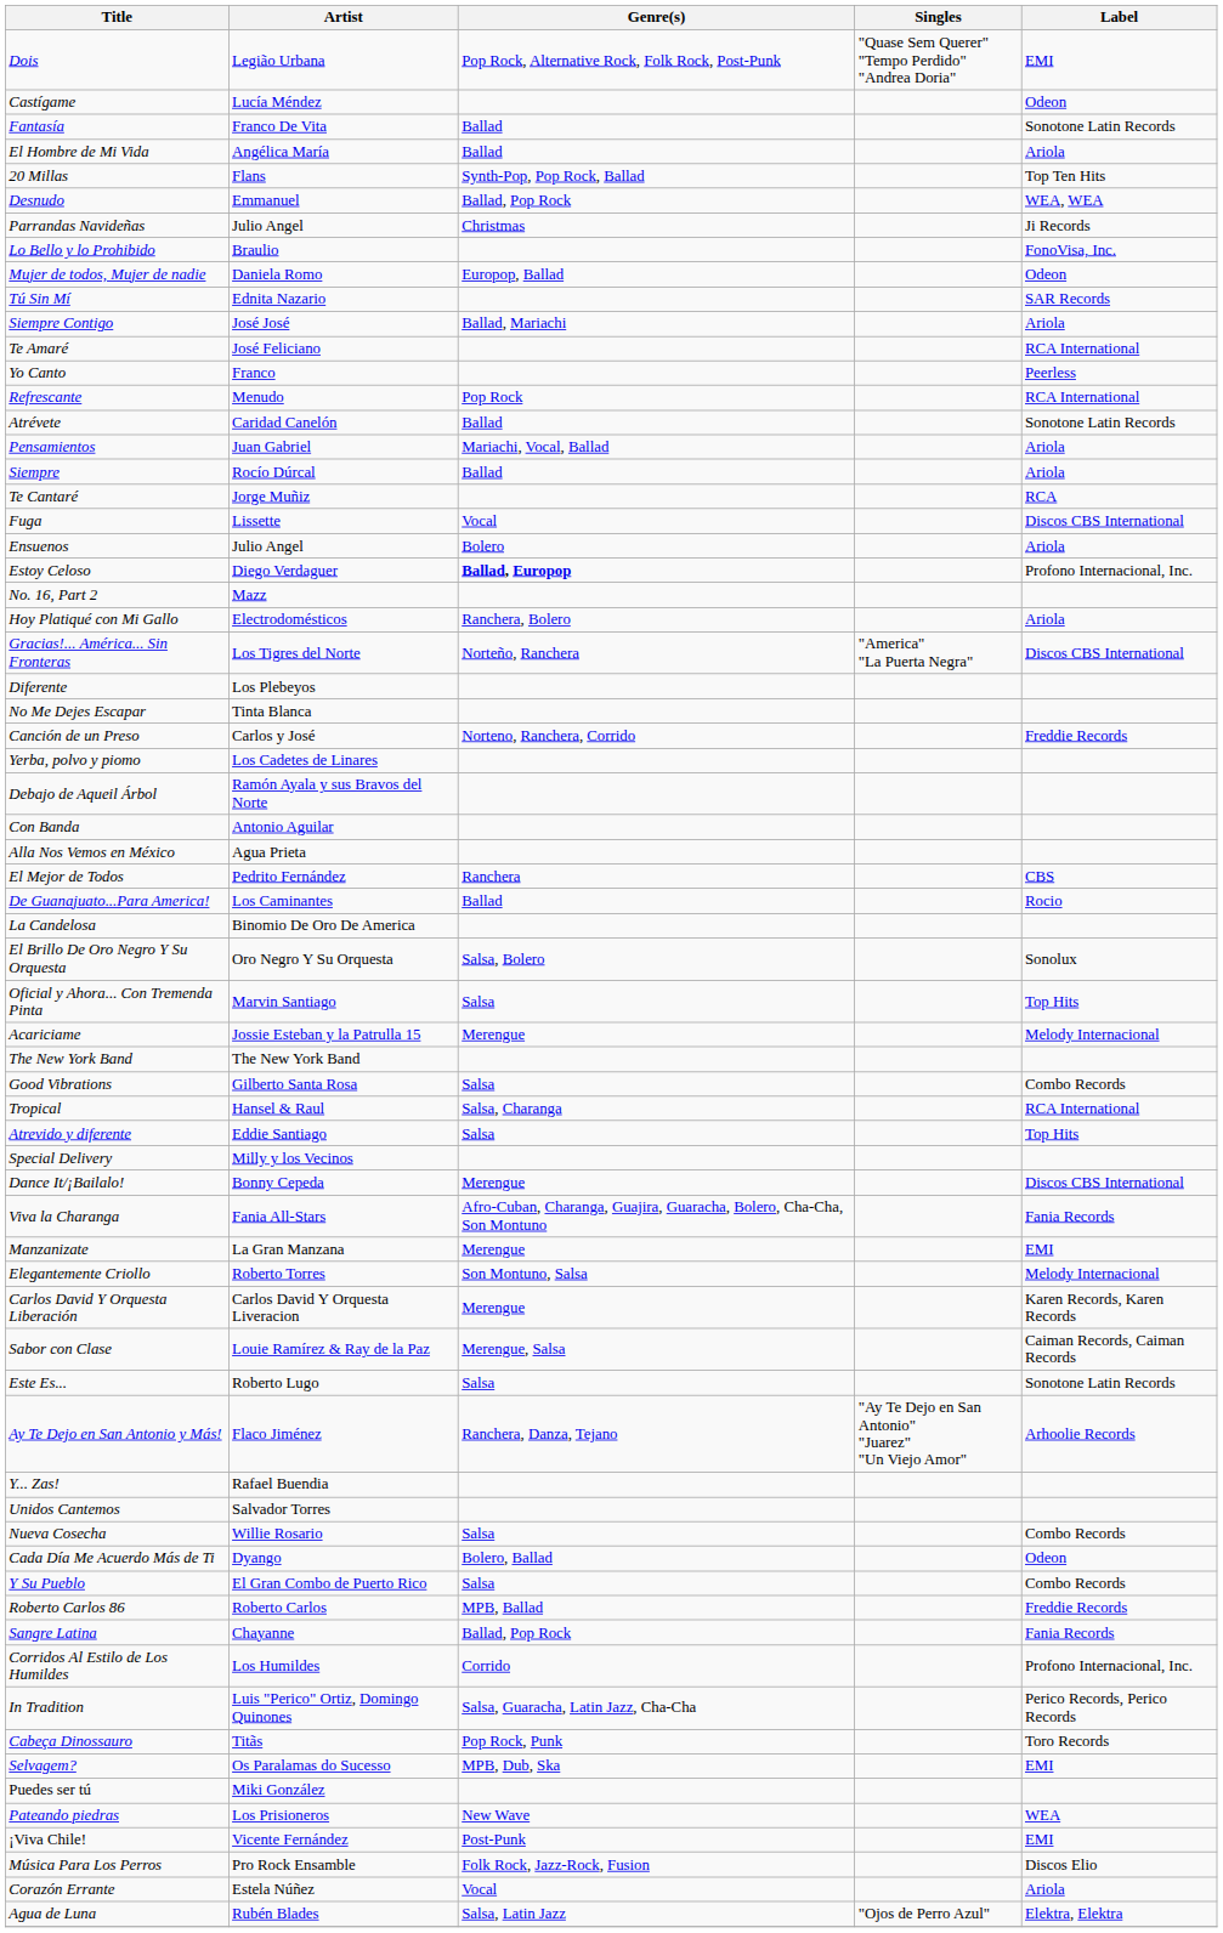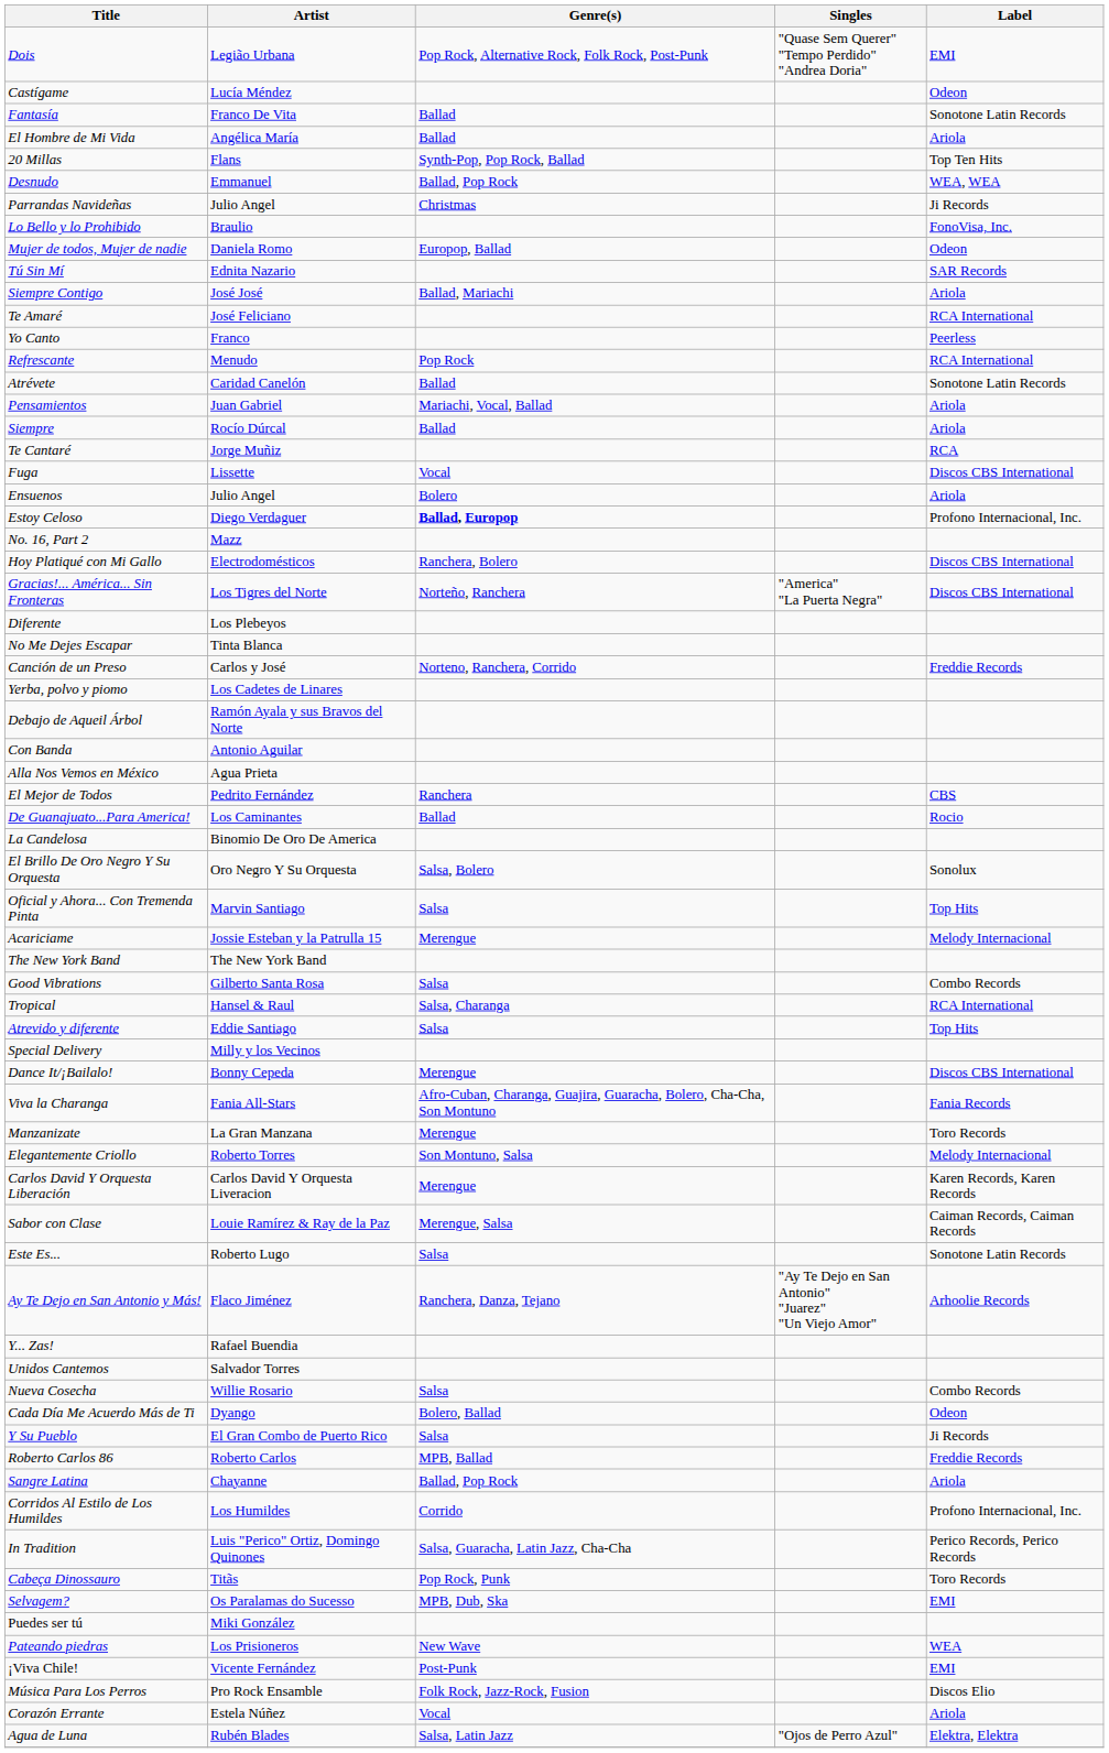 <table class="wikitable sortable" style="text-align: left;">
 <tr>
 <th>Title</th>
 <th>Artist</th>
 <th>Genre(s)</th>
 <th>Singles</th>
 <th>Label</th>
 </tr>
 <tr>
 <td><em><a href='#'>Dois</a></em></td>
 <td><a href='#'>Legião Urbana</a></td>
 <td><a href='#'>Pop Rock</a>, <a href='#'>Alternative Rock</a>, <a href='#'>Folk Rock</a>, <a href='#'>Post-Punk</a></td>
 <td>"Quase Sem Querer"<br>"Tempo Perdido"<br>"Andrea Doria"</td>
 <td><a href='#'>EMI</a></td>
 </tr>
 <tr>
 <td><em>Castígame</em></td>
 <td><a href='#'>Lucía Méndez</a></td>
 <td></td>
 <td></td>
 <td><a href='#'>Odeon</a></td>
 </tr>
 <tr>
 <td><em><a href='#'>Fantasía</a></em></td>
 <td><a href='#'>Franco De Vita</a></td>
 <td><a href='#'>Ballad</a></td>
 <td></td>
 <td>Sonotone Latin Records</td>
 </tr>
 <tr>
 <td><em>El Hombre de Mi Vida</em></td>
 <td><a href='#'>Angélica María</a></td>
 <td><a href='#'>Ballad</a></td>
 <td></td>
 <td><a href='#'>Ariola</a></td>
 </tr>
 <tr>
 <td><em>20 Millas</em></td>
 <td><a href='#'>Flans</a></td>
 <td><a href='#'>Synth-Pop</a>, <a href='#'>Pop Rock</a>, <a href='#'>Ballad</a></td>
 <td></td>
 <td>Top Ten Hits</td>
 </tr>
 <tr>
 <td><em><a href='#'>Desnudo</a></em></td>
 <td><a href='#'>Emmanuel</a></td>
 <td><a href='#'>Ballad</a>, <a href='#'>Pop Rock</a></td>
 <td></td>
 <td><a href='#'>WEA</a>, <a href='#'>WEA</a></td>
 </tr>
 <tr>
 <td><em>Parrandas Navideñas</em></td>
 <td>Julio Angel</td>
 <td><a href='#'>Christmas</a></td>
 <td></td>
 <td>Ji Records</td>
 </tr>
 <tr>
 <td><em><a href='#'>Lo Bello y lo Prohibido</a></em></td>
 <td><a href='#'>Braulio</a></td>
 <td></td>
 <td></td>
 <td><a href='#'>FonoVisa, Inc.</a></td>
 </tr>
 <tr>
 <td><em><a href='#'>Mujer de todos, Mujer de nadie</a></em></td>
 <td><a href='#'>Daniela Romo</a></td>
 <td><a href='#'>Europop</a>, <a href='#'>Ballad</a></td>
 <td></td>
 <td><a href='#'>Odeon</a></td>
 </tr>
 <tr>
 <td><em><a href='#'>Tú Sin Mí</a></em></td>
 <td><a href='#'>Ednita Nazario</a></td>
 <td></td>
 <td></td>
 <td><a href='#'>SAR Records</a></td>
 </tr>
 <tr>
 <td><em><a href='#'>Siempre Contigo</a></em></td>
 <td><a href='#'>José José</a></td>
 <td><a href='#'>Ballad</a>, <a href='#'>Mariachi</a></td>
 <td></td>
 <td><a href='#'>Ariola</a></td>
 </tr>
 <tr>
 <td><em>Te Amaré</em></td>
 <td><a href='#'>José Feliciano</a></td>
 <td></td>
 <td></td>
 <td><a href='#'>RCA International</a></td>
 </tr>
 <tr>
 <td><em>Yo Canto</em></td>
 <td><a href='#'>Franco</a></td>
 <td></td>
 <td></td>
 <td><a href='#'>Peerless</a></td>
 </tr>
 <tr>
 <td><em><a href='#'>Refrescante</a></em></td>
 <td><a href='#'>Menudo</a></td>
 <td><a href='#'>Pop Rock</a></td>
 <td></td>
 <td><a href='#'>RCA International</a></td>
 </tr>
 <tr>
 <td><em>Atrévete</em></td>
 <td><a href='#'>Caridad Canelón</a></td>
 <td><a href='#'>Ballad</a></td>
 <td></td>
 <td>Sonotone Latin Records</td>
 </tr>
 <tr>
 <td><em><a href='#'>Pensamientos</a></em></td>
 <td><a href='#'>Juan Gabriel</a></td>
 <td><a href='#'>Mariachi</a>, <a href='#'>Vocal</a>, <a href='#'>Ballad</a></td>
 <td></td>
 <td><a href='#'>Ariola</a></td>
 </tr>
 <tr>
 <td><em><a href='#'>Siempre</a></em></td>
 <td><a href='#'>Rocío Dúrcal</a></td>
 <td><a href='#'>Ballad</a></td>
 <td></td>
 <td><a href='#'>Ariola</a></td>
 </tr>
 <tr>
 <td><em>Te Cantaré</em></td>
 <td><a href='#'>Jorge Muñiz</a></td>
 <td></td>
 <td></td>
 <td><a href='#'>RCA</a></td>
 </tr>
 <tr>
 <td><em>Fuga</em></td>
 <td><a href='#'>Lissette</a></td>
 <td><a href='#'>Vocal</a></td>
 <td></td>
 <td><a href='#'>Discos CBS International</a></td>
 </tr>
 <tr>
 <td><em>Ensuenos</em></td>
 <td>Julio Angel</td>
 <td><a href='#'>Bolero</a></td>
 <td></td>
 <td><a href='#'>Ariola</a></td>
 </tr>
 <tr>
 <td><em>Estoy Celoso</em></td>
 <td><a href='#'>Diego Verdaguer</a></td>
 <td><strong><a href='#'>Ballad</a>, <a href='#'>Europop</a></strong></td>
 <td></td>
 <td>Profono Internacional, Inc.</td>
 </tr>
 <tr>
 <td><em>No. 16, Part 2</em></td>
 <td><a href='#'>Mazz</a></td>
 <td></td>
 <td></td>
 <td></td>
 </tr>
 <tr>
 <td><em>Hoy Platiqué con Mi Gallo</em></td>
 <td><a href='#'>Electrodomésticos</a></td>
 <td><a href='#'>Ranchera</a>, <a href='#'>Bolero</a></td>
 <td></td>
-<td><a href='#'>Ariola</a></td>
+<td><a href='#'>Discos CBS International</a></td>
 </tr>
 <tr>
 <td><em><a href='#'>Gracias!... América... Sin Fronteras</a></em></td>
 <td><a href='#'>Los Tigres del Norte</a></td>
 <td><a href='#'>Norteño</a>, <a href='#'>Ranchera</a></td>
 <td>"America"<br>"La Puerta Negra"</td>
 <td><a href='#'>Discos CBS International</a></td>
 </tr>
 <tr>
 <td><em>Diferente</em></td>
 <td>Los Plebeyos</td>
 <td></td>
 <td></td>
 <td></td>
 </tr>
 <tr>
 <td><em>No Me Dejes Escapar</em></td>
 <td>Tinta Blanca</td>
 <td></td>
 <td></td>
 <td></td>
 </tr>
 <tr>
 <td><em>Canción de un Preso</em></td>
 <td>Carlos y José</td>
 <td><a href='#'>Norteno</a>, <a href='#'>Ranchera</a>, <a href='#'>Corrido</a></td>
 <td></td>
 <td><a href='#'>Freddie Records</a></td>
 </tr>
 <tr>
 <td><em>Yerba, polvo y piomo</em></td>
 <td><a href='#'>Los Cadetes de Linares</a></td>
 <td></td>
 <td></td>
 <td></td>
 </tr>
 <tr>
 <td><em>Debajo de Aqueil Árbol</em></td>
 <td><a href='#'>Ramón Ayala y sus Bravos del Norte</a></td>
 <td></td>
 <td></td>
 <td></td>
 </tr>
 <tr>
 <td><em>Con Banda</em></td>
 <td><a href='#'>Antonio Aguilar</a></td>
 <td></td>
 <td></td>
 <td></td>
 </tr>
 <tr>
 <td><em>Alla Nos Vemos en México</em></td>
 <td>Agua Prieta</td>
 <td></td>
 <td></td>
 <td></td>
 </tr>
 <tr>
 <td><em>El Mejor de Todos</em></td>
 <td><a href='#'>Pedrito Fernández</a></td>
 <td><a href='#'>Ranchera</a></td>
 <td></td>
 <td><a href='#'>CBS</a></td>
 </tr>
 <tr>
 <td><em><a href='#'>De Guanajuato...Para America!</a></em></td>
 <td><a href='#'>Los Caminantes</a></td>
 <td><a href='#'>Ballad</a></td>
 <td></td>
 <td><a href='#'>Rocio</a></td>
 </tr>
 <tr>
 <td><em>La Candelosa</em></td>
 <td>Binomio De Oro De America</td>
 <td></td>
 <td></td>
 <td></td>
 </tr>
 <tr>
 <td><em>El Brillo De Oro Negro Y Su Orquesta</em></td>
 <td>Oro Negro Y Su Orquesta</td>
 <td><a href='#'>Salsa</a>, <a href='#'>Bolero</a></td>
 <td></td>
 <td>Sonolux</td>
 </tr>
 <tr>
 <td><em>Oficial y Ahora... Con Tremenda Pinta</em></td>
 <td><a href='#'>Marvin Santiago</a></td>
 <td><a href='#'>Salsa</a></td>
 <td></td>
 <td><a href='#'>Top Hits</a></td>
 </tr>
 <tr>
 <td><em>Acariciame</em></td>
 <td><a href='#'>Jossie Esteban y la Patrulla 15</a></td>
 <td><a href='#'>Merengue</a></td>
 <td></td>
 <td><a href='#'>Melody Internacional</a></td>
 </tr>
 <tr>
 <td><em>The New York Band</em></td>
 <td>The New York Band</td>
 <td></td>
 <td></td>
 <td></td>
 </tr>
 <tr>
 <td><em>Good Vibrations</em></td>
 <td><a href='#'>Gilberto Santa Rosa</a></td>
 <td><a href='#'>Salsa</a></td>
 <td></td>
 <td>Combo Records</td>
 </tr>
 <tr>
 <td><em>Tropical</em></td>
 <td><a href='#'>Hansel & Raul</a></td>
 <td><a href='#'>Salsa</a>, <a href='#'>Charanga</a></td>
 <td></td>
 <td><a href='#'>RCA International</a></td>
 </tr>
 <tr>
 <td><em><a href='#'>Atrevido y diferente</a></em></td>
 <td><a href='#'>Eddie Santiago</a></td>
 <td><a href='#'>Salsa</a></td>
 <td></td>
 <td><a href='#'>Top Hits</a></td>
 </tr>
 <tr>
 <td><em>Special Delivery</em></td>
 <td><a href='#'>Milly y los Vecinos</a></td>
 <td></td>
 <td></td>
 <td></td>
 </tr>
 <tr>
 <td><em>Dance It/¡Bailalo!</em></td>
 <td><a href='#'>Bonny Cepeda</a></td>
 <td><a href='#'>Merengue</a></td>
 <td></td>
 <td><a href='#'>Discos CBS International</a></td>
 </tr>
 <tr>
 <td><em>Viva la Charanga</em></td>
 <td><a href='#'>Fania All-Stars</a></td>
 <td><a href='#'>Afro-Cuban</a>, <a href='#'>Charanga</a>, <a href='#'>Guajira</a>, <a href='#'>Guaracha</a>, <a href='#'>Bolero</a>, Cha-Cha, <a href='#'>Son Montuno</a></td>
 <td></td>
 <td><a href='#'>Fania Records</a></td>
 </tr>
 <tr>
 <td><em>Manzanizate</em></td>
 <td>La Gran Manzana</td>
 <td><a href='#'>Merengue</a></td>
 <td></td>
-<td><a href='#'>EMI</a></td>
+<td>Toro Records</td>
 </tr>
 <tr>
 <td><em>Elegantemente Criollo</em></td>
 <td><a href='#'>Roberto Torres</a></td>
 <td><a href='#'>Son Montuno</a>, <a href='#'>Salsa</a></td>
 <td></td>
 <td><a href='#'>Melody Internacional</a></td>
 </tr>
 <tr>
 <td><em>Carlos David Y Orquesta Liberación</em></td>
 <td>Carlos David Y Orquesta Liveracion</td>
 <td><a href='#'>Merengue</a></td>
 <td></td>
 <td>Karen Records, Karen Records</td>
 </tr>
 <tr>
 <td><em>Sabor con Clase</em></td>
 <td><a href='#'>Louie Ramírez & Ray de la Paz</a></td>
 <td><a href='#'>Merengue</a>, <a href='#'>Salsa</a></td>
 <td></td>
 <td>Caiman Records, Caiman Records</td>
 </tr>
 <tr>
 <td><em>Este Es...</em></td>
 <td>Roberto Lugo</td>
 <td><a href='#'>Salsa</a></td>
 <td></td>
 <td>Sonotone Latin Records</td>
 </tr>
 <tr>
 <td><em><a href='#'>Ay Te Dejo en San Antonio y Más!</a></em></td>
 <td><a href='#'>Flaco Jiménez</a></td>
 <td><a href='#'>Ranchera</a>, <a href='#'>Danza</a>, <a href='#'>Tejano</a></td>
 <td>"Ay Te Dejo en San Antonio"<br>"Juarez"<br>"Un Viejo Amor"</td>
 <td><a href='#'>Arhoolie Records</a></td>
 </tr>
 <tr>
 <td><em>Y... Zas!</em></td>
 <td>Rafael Buendia</td>
 <td></td>
 <td></td>
 <td></td>
 </tr>
 <tr>
 <td><em>Unidos Cantemos</em></td>
 <td>Salvador Torres</td>
 <td></td>
 <td></td>
 <td></td>
 </tr>
 <tr>
 <td><em>Nueva Cosecha</em></td>
 <td><a href='#'>Willie Rosario</a></td>
 <td><a href='#'>Salsa</a></td>
 <td></td>
 <td>Combo Records</td>
 </tr>
 <tr>
 <td><em>Cada Día Me Acuerdo Más de Ti</em></td>
 <td><a href='#'>Dyango</a></td>
 <td><a href='#'>Bolero</a>, <a href='#'>Ballad</a></td>
 <td></td>
 <td><a href='#'>Odeon</a></td>
 </tr>
 <tr>
 <td><em><a href='#'>Y Su Pueblo</a></em></td>
 <td><a href='#'>El Gran Combo de Puerto Rico</a></td>
 <td><a href='#'>Salsa</a></td>
 <td></td>
-<td>Combo Records</td>
+<td>Ji Records</td>
 </tr>
 <tr>
 <td><em>Roberto Carlos 86</em></td>
 <td><a href='#'>Roberto Carlos</a></td>
 <td><a href='#'>MPB</a>, <a href='#'>Ballad</a></td>
 <td></td>
 <td><a href='#'>Freddie Records</a></td>
 </tr>
 <tr>
 <td><em><a href='#'>Sangre Latina</a></em></td>
 <td><a href='#'>Chayanne</a></td>
 <td><a href='#'>Ballad</a>, <a href='#'>Pop Rock</a></td>
 <td></td>
-<td><a href='#'>Fania Records</a></td>
+<td><a href='#'>Ariola</a></td>
 </tr>
 <tr>
 <td><em>Corridos Al Estilo de Los Humildes</em></td>
 <td><a href='#'>Los Humildes</a></td>
 <td><a href='#'>Corrido</a></td>
 <td></td>
 <td>Profono Internacional, Inc.</td>
 </tr>
 <tr>
 <td><em>In Tradition</em></td>
 <td><a href='#'>Luis "Perico" Ortiz</a>, <a href='#'>Domingo Quinones</a></td>
 <td><a href='#'>Salsa</a>, <a href='#'>Guaracha</a>, <a href='#'>Latin Jazz</a>, Cha-Cha</td>
 <td></td>
 <td>Perico Records, Perico Records</td>
 </tr>
 <tr>
 <td><em><a href='#'>Cabeça Dinossauro</a></em></td>
 <td><a href='#'>Titãs</a></td>
 <td><a href='#'>Pop Rock</a>, <a href='#'>Punk</a></td>
 <td></td>
 <td>Toro Records</td>
 </tr>
 <tr>
 <td><em><a href='#'>Selvagem?</a></em></td>
 <td><a href='#'>Os Paralamas do Sucesso</a></td>
 <td><a href='#'>MPB</a>, <a href='#'>Dub</a>, <a href='#'>Ska</a></td>
 <td></td>
 <td><a href='#'>EMI</a></td>
 </tr>
 <tr>
 <td>Puedes ser tú</td>
 <td><a href='#'>Miki González</a></td>
 <td></td>
 <td></td>
 <td></td>
 </tr>
 <tr>
 <td><em><a href='#'>Pateando piedras</a></em></td>
 <td><a href='#'>Los Prisioneros</a></td>
 <td><a href='#'>New Wave</a></td>
 <td></td>
 <td><a href='#'>WEA</a></td>
 </tr>
 <tr>
 <td>¡Viva Chile!</td>
 <td><a href='#'>Vicente Fernández</a></td>
 <td><a href='#'>Post-Punk</a></td>
 <td></td>
 <td><a href='#'>EMI</a></td>
 </tr>
 <tr>
 <td><em>Música Para Los Perros</em></td>
 <td>Pro Rock Ensamble</td>
 <td><a href='#'>Folk Rock</a>, <a href='#'>Jazz-Rock</a>, <a href='#'>Fusion</a></td>
 <td></td>
 <td>Discos Elio</td>
 </tr>
 <tr>
 <td><em>Corazón Errante</em></td>
 <td>Estela Núñez</td>
 <td><a href='#'>Vocal</a></td>
 <td></td>
 <td><a href='#'>Ariola</a></td>
 </tr>
 <tr>
 <td><em>Agua de Luna</em></td>
 <td><a href='#'>Rubén Blades</a></td>
 <td><a href='#'>Salsa</a>, <a href='#'>Latin Jazz</a></td>
 <td>"Ojos de Perro Azul"</td>
 <td><a href='#'>Elektra</a>, <a href='#'>Elektra</a></td>
 </tr>
 <tr>
 </tr>
 </table>
